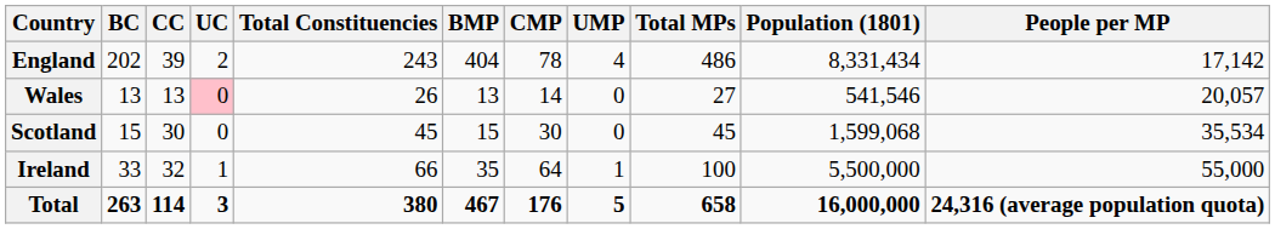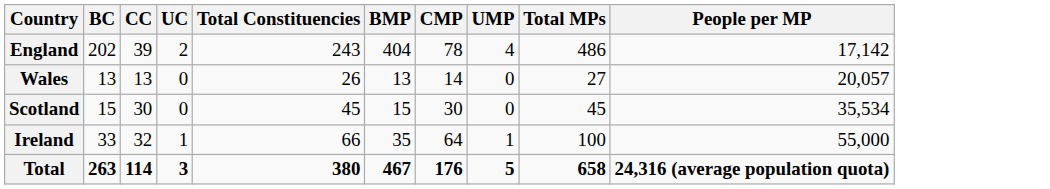 <table class="wikitable mw-datatable sortable" style="text-align: right;">
 <tr>
 <th>Country</th>
 <th>BC</th>
 <th>CC</th>
 <th>UC</th>
 <th>Total Constituencies</th>
 <th>BMP</th>
 <th>CMP</th>
 <th>UMP</th>
 <th>Total MPs</th>
-<th>Population (1801)</th>
 <th>People per MP</th>
 </tr>
 <tr>
 <th>England</th>
 <td>202</td>
 <td>39</td>
 <td>2</td>
 <td>243</td>
 <td>404</td>
 <td>78</td>
 <td>4</td>
 <td>486</td>
-<td>8,331,434</td>
 <td>17,142</td>
 </tr>
 <tr>
 <th>Wales</th>
 <td>13</td>
 <td>13</td>
-<td style="background: pink;">0</td>
+<td>0</td>
 <td>26</td>
 <td>13</td>
 <td>14</td>
 <td>0</td>
 <td>27</td>
-<td>541,546</td>
 <td>20,057</td>
 </tr>
 <tr>
 <th>Scotland</th>
 <td>15</td>
 <td>30</td>
 <td>0</td>
 <td>45</td>
 <td>15</td>
 <td>30</td>
 <td>0</td>
 <td>45</td>
-<td>1,599,068</td>
 <td>35,534</td>
 </tr>
 <tr>
 <th>Ireland</th>
 <td>33</td>
 <td>32</td>
 <td>1</td>
 <td>66</td>
 <td>35</td>
 <td>64</td>
 <td>1</td>
 <td>100</td>
-<td>5,500,000</td>
 <td>55,000</td>
 </tr>
 <tr class="sortbottom" style="font-weight:bold">
 <th>Total</th>
 <td>263</td>
 <td>114</td>
 <td>3</td>
 <td>380</td>
 <td>467</td>
 <td>176</td>
 <td>5</td>
 <td>658</td>
-<td>16,000,000</td>
 <td>24,316 (average population quota)</td>
 </tr>
 </table>
